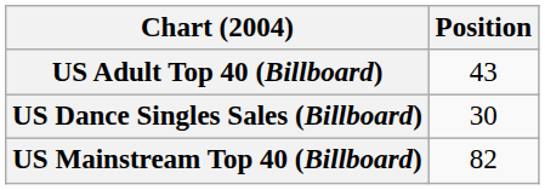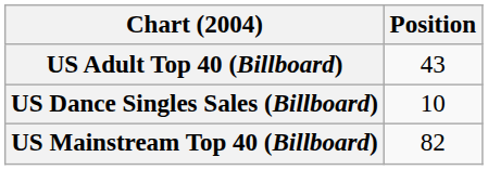 <table class="wikitable sortable plainrowheaders" style="text-align:center">
 <tr>
 <th>Chart (2004)</th>
 <th>Position</th>
 </tr>
 <tr>
 <th scope="row">US Adult Top 40 (<em>Billboard</em>)</th>
 <td>43</td>
 </tr>
 <tr>
 <th scope="row">US Dance Singles Sales (<em>Billboard</em>)</th>
-<td>30</td>
+<td>10</td>
 </tr>
 <tr>
 <th scope="row">US Mainstream Top 40 (<em>Billboard</em>)</th>
 <td>82</td>
 </tr>
 </table>
